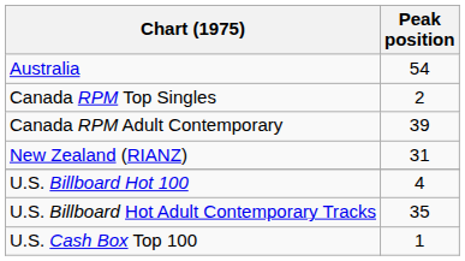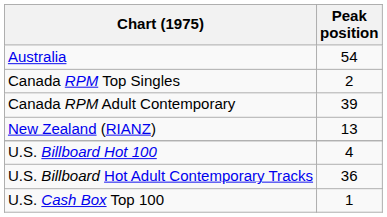 <table class="wikitable sortable">
 <tr>
 <th align="left">Chart (1975)</th>
 <th align="left">Peak<br>position</th>
 </tr>
 <tr>
 <td><a href='#'>Australia</a></td>
 <td style="text-align:center;">54</td>
 </tr>
 <tr>
 <td>Canada <em><a href='#'>RPM</a></em> Top Singles</td>
 <td style="text-align:center;">2</td>
 </tr>
 <tr>
 <td>Canada <em>RPM</em> Adult Contemporary</td>
 <td style="text-align:center;">39</td>
 </tr>
 <tr>
 <td align="left"><a href='#'>New Zealand</a> (<a href='#'>RIANZ</a>)</td>
-<td style="text-align:center;">31</td>
+<td style="text-align:center;">13</td>
 </tr>
 <tr>
 </tr>
 <tr>
 <td align="left">U.S. <em><a href='#'>Billboard Hot 100</a></em></td>
 <td style="text-align:center;">4</td>
 </tr>
 <tr>
 <td align="left">U.S. <em>Billboard</em> <a href='#'>Hot Adult Contemporary Tracks</a></td>
-<td style="text-align:center;">35</td>
+<td style="text-align:center;">36</td>
 </tr>
 <tr>
 <td align="left">U.S. <em><a href='#'>Cash Box</a></em> Top 100</td>
 <td style="text-align:center;">1</td>
 </tr>
 </table>
